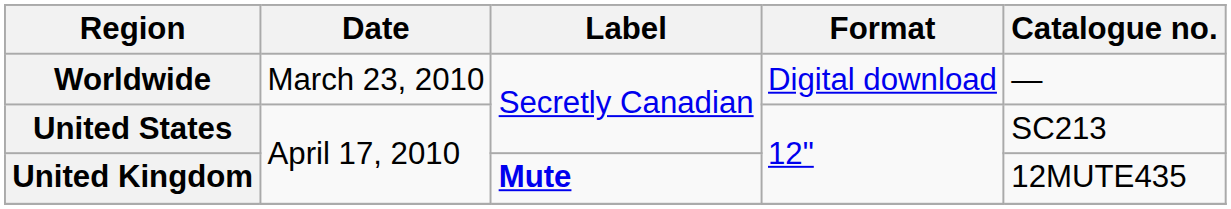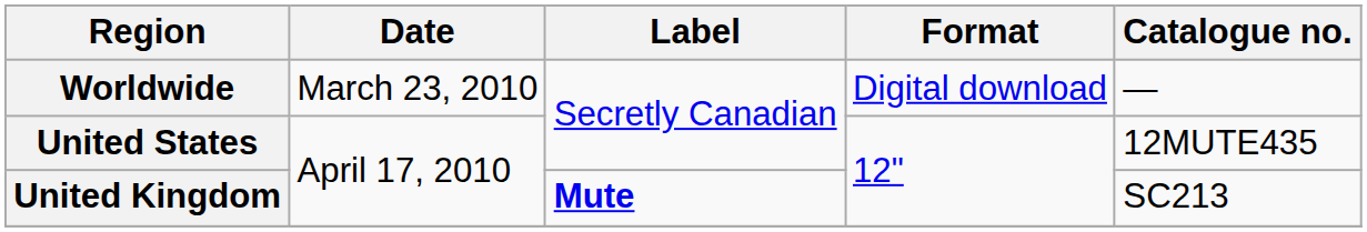 <table class="wikitable plainrowheaders">
 <tr>
 <th scope="col">Region</th>
 <th scope="col">Date</th>
 <th scope="col">Label</th>
 <th scope="col">Format</th>
 <th scope="col">Catalogue no.</th>
 </tr>
 <tr>
 <th scope="row">Worldwide</th>
 <td>March 23, 2010</td>
 <td rowspan="2"><a href='#'>Secretly Canadian</a></td>
 <td><a href='#'>Digital download</a></td>
 <td>—</td>
 </tr>
 <tr>
 <th scope="row">United States</th>
 <td rowspan="2">April 17, 2010</td>
 <td rowspan="2"><a href='#'>12"</a></td>
-<td>SC213</td>
+<td>12MUTE435</td>
 </tr>
 <tr>
 <th scope="row">United Kingdom</th>
 <td><strong><a href='#'>Mute</a></strong></td>
-<td>12MUTE435</td>
+<td>SC213</td>
 </tr>
 <tr>
 </tr>
 </table>
